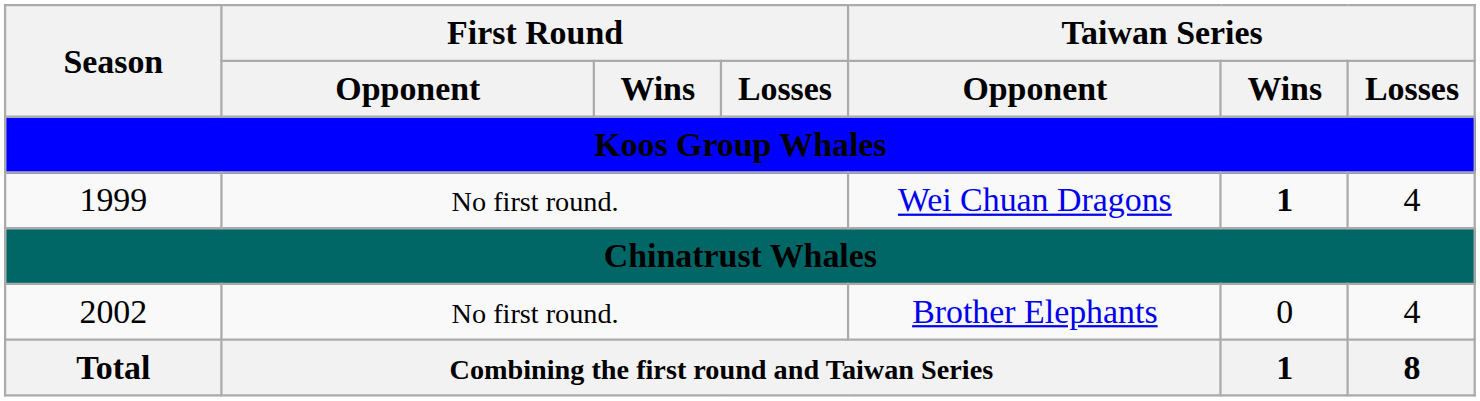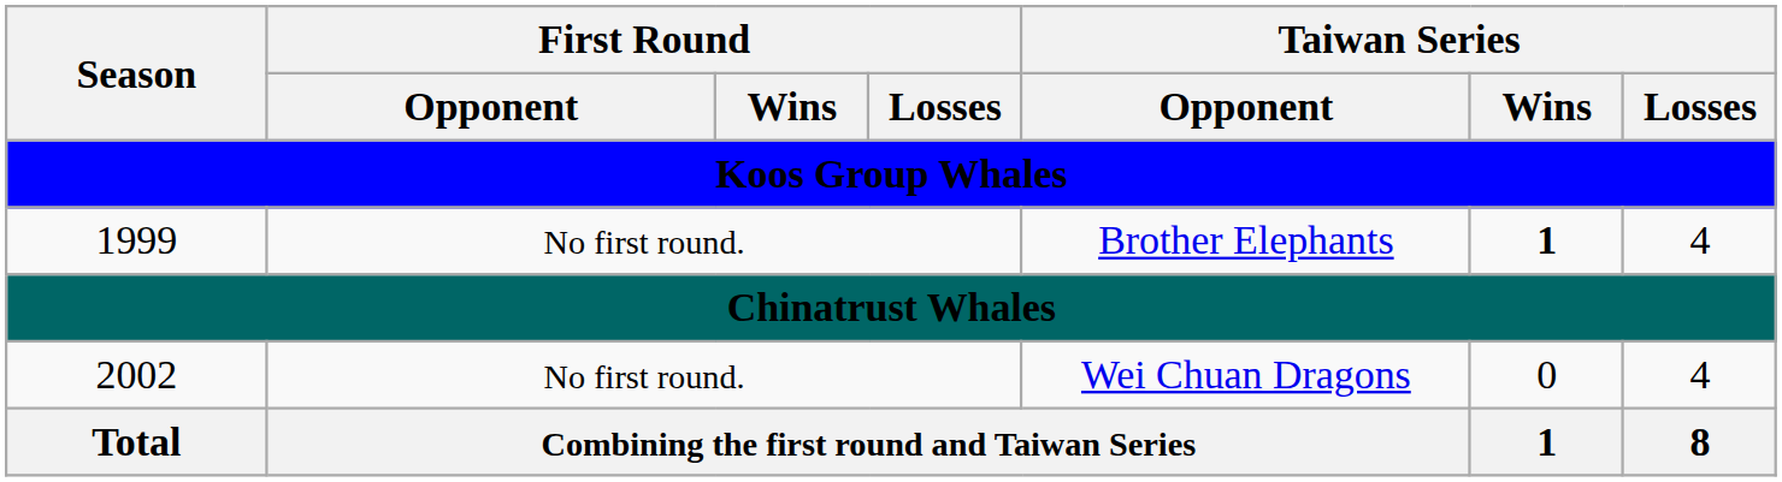 <table class=wikitable style="text-align:center; font-size:95%">
 <tr>
 <th rowspan = "2" width = "90">Season</th>
 <th colspan = "3">First Round</th>
 <th colspan = "3">Taiwan Series</th>
 </tr>
 <tr>
 <th width = "160">Opponent</th>
 <th width = "50">Wins</th>
 <th width = "50">Losses</th>
 <th width = "160">Opponent</th>
 <th width = "50">Wins</th>
 <th width = "50">Losses</th>
 </tr>
 <tr bgcolor = "0000FF">
 <td colspan = 7 align="center"><span><strong>Koos Group Whales</strong></span></td>
 </tr>
 <tr>
 <td>1999</td>
 <td colspan = "3"><small>No first round.</small></td>
-<td><a href='#'>Wei Chuan Dragons</a></td>
+<td><a href='#'>Brother Elephants</a></td>
 <td><strong>1</strong></td>
 <td>4</td>
 </tr>
 <tr bgcolor = "006666">
 <td colspan = 7 align="center"><span><strong>Chinatrust Whales</strong></span></td>
 </tr>
 <tr>
 <td>2002</td>
 <td colspan = "3"><small>No first round.</small></td>
-<td><a href='#'>Brother Elephants</a></td>
+<td><a href='#'>Wei Chuan Dragons</a></td>
 <td>0</td>
 <td>4</td>
 </tr>
 <tr>
 <th>Total</th>
 <th colspan="4"><small>Combining the first round and Taiwan Series</small></th>
 <th>1</th>
 <th>8</th>
 </tr>
 </table>
